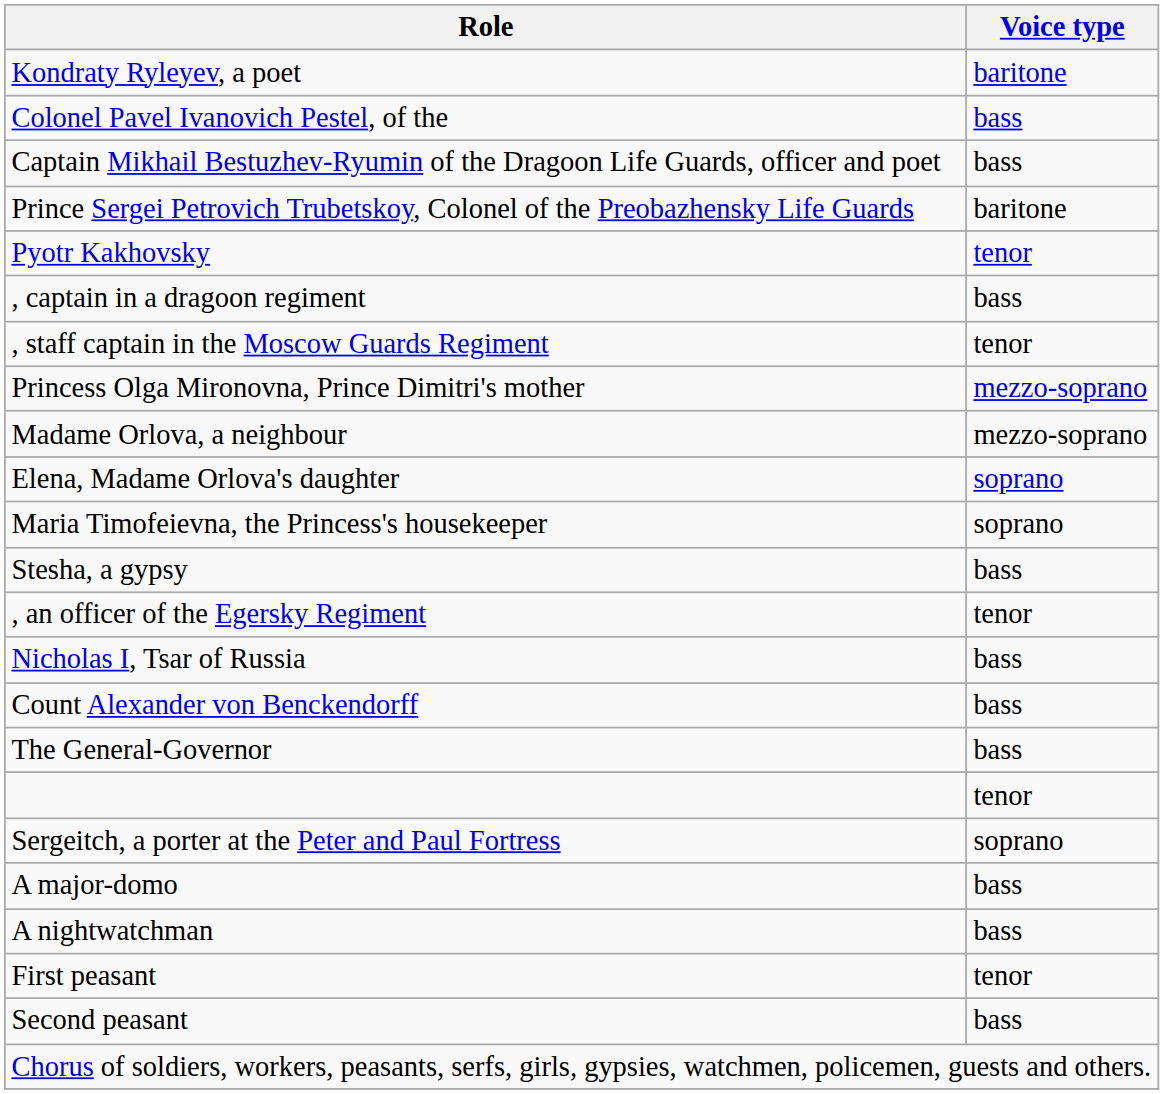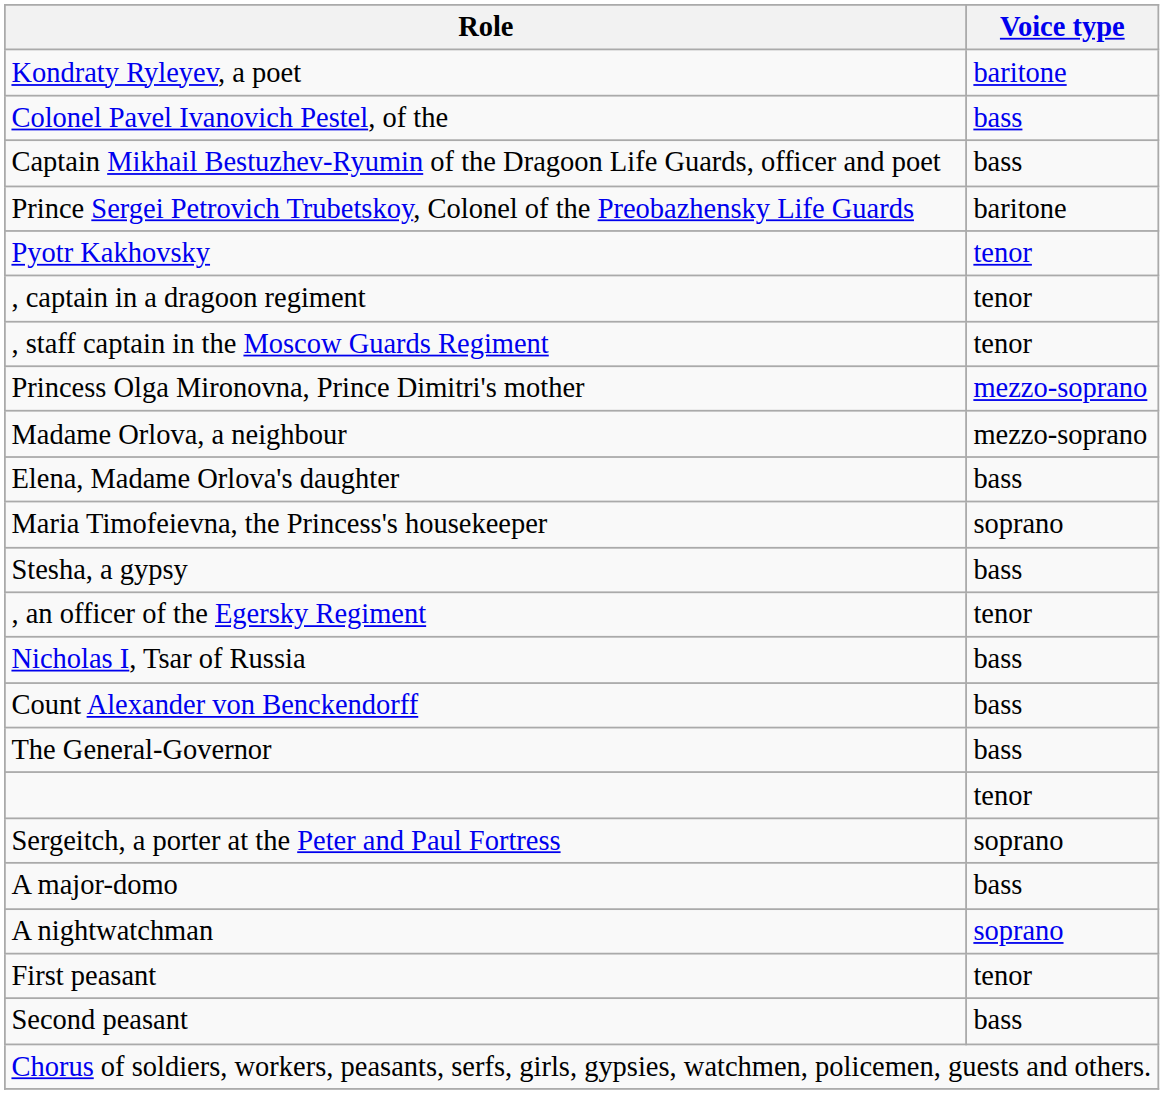 <table class="wikitable">
 <tr>
 <th>Role</th>
 <th><a href='#'>Voice type</a></th>
 </tr>
 <tr>
 <td><a href='#'>Kondraty Ryleyev</a>, a poet</td>
 <td><a href='#'>baritone</a></td>
 </tr>
 <tr>
 <td><a href='#'>Colonel Pavel Ivanovich Pestel</a>, of the </td>
 <td><a href='#'>bass</a></td>
 </tr>
 <tr>
 <td>Captain <a href='#'>Mikhail Bestuzhev-Ryumin</a> of the Dragoon Life Guards, officer and poet</td>
 <td>bass</td>
 </tr>
 <tr>
 <td>Prince <a href='#'>Sergei Petrovich Trubetskoy</a>, Colonel of the <a href='#'>Preobazhensky Life Guards</a></td>
 <td>baritone</td>
 </tr>
 <tr>
 <td><a href='#'>Pyotr Kakhovsky</a></td>
 <td><a href='#'>tenor</a></td>
 </tr>
 <tr>
 <td>, captain in a dragoon regiment</td>
-<td>bass</td>
+<td>tenor</td>
 </tr>
 <tr>
 <td>, staff captain in the <a href='#'>Moscow Guards Regiment</a></td>
 <td>tenor</td>
 </tr>
 <tr>
 <td>Princess Olga Mironovna, Prince Dimitri's mother</td>
 <td><a href='#'>mezzo-soprano</a></td>
 </tr>
 <tr>
 <td>Madame Orlova, a neighbour</td>
 <td>mezzo-soprano</td>
 </tr>
 <tr>
 <td>Elena, Madame Orlova's daughter</td>
-<td><a href='#'>soprano</a></td>
+<td>bass</td>
 </tr>
 <tr>
 <td>Maria Timofeievna, the Princess's housekeeper</td>
 <td>soprano</td>
 </tr>
 <tr>
 <td>Stesha, a gypsy</td>
 <td>bass</td>
 </tr>
 <tr>
 <td>, an officer of the <a href='#'>Egersky Regiment</a></td>
 <td>tenor</td>
 </tr>
 <tr>
 <td><a href='#'>Nicholas I</a>, Tsar of Russia</td>
 <td>bass</td>
 </tr>
 <tr>
 <td>Count <a href='#'>Alexander von Benckendorff</a></td>
 <td>bass</td>
 </tr>
 <tr>
 <td>The General-Governor</td>
 <td>bass</td>
 </tr>
 <tr>
 <td></td>
 <td>tenor</td>
 </tr>
 <tr>
 <td>Sergeitch, a porter at the <a href='#'>Peter and Paul Fortress</a></td>
 <td>soprano</td>
 </tr>
 <tr>
 <td>A major-domo</td>
 <td>bass</td>
 </tr>
 <tr>
 <td>A nightwatchman</td>
-<td>bass</td>
+<td><a href='#'>soprano</a></td>
 </tr>
 <tr>
 <td>First peasant</td>
 <td>tenor</td>
 </tr>
 <tr>
 <td>Second peasant</td>
 <td>bass</td>
 </tr>
 <tr>
 <td colspan="3"><a href='#'>Chorus</a> of soldiers, workers, peasants, serfs, girls, gypsies, watchmen, policemen, guests and others.</td>
 </tr>
 </table>
